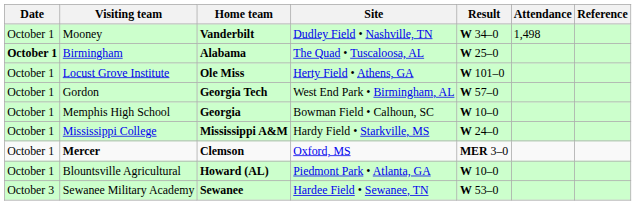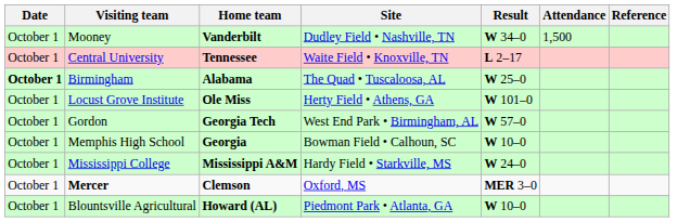 <table class="wikitable" style="font-size:95%;">
 <tr>
 <th>Date</th>
 <th>Visiting team</th>
 <th>Home team</th>
 <th>Site</th>
 <th>Result</th>
 <th>Attendance</th>
 <th class="unsortable">Reference</th>
 </tr>
 <tr bgcolor=ccffcc>
 <td>October 1</td>
 <td>Mooney</td>
 <td><strong>Vanderbilt</strong></td>
 <td><a href='#'>Dudley Field</a> • <a href='#'>Nashville, TN</a></td>
 <td><strong>W</strong> 34–0</td>
-<td>1,498</td>
+<td>1,500</td>
+<td></td>
+</tr>
+<tr bgcolor=ffcccc>
+<td>October 1</td>
+<td><a href='#'>Central University</a></td>
+<td><strong>Tennessee</strong></td>
+<td><a href='#'>Waite Field</a> • <a href='#'>Knoxville, TN</a></td>
+<td><strong>L</strong> 2–17</td>
+<td></td>
 <td></td>
 </tr>
 <tr bgcolor=ccffcc>
 <td><strong>October 1</strong></td>
 <td><a href='#'>Birmingham</a></td>
 <td><strong>Alabama</strong></td>
 <td><a href='#'>The Quad</a> • <a href='#'>Tuscaloosa, AL</a></td>
 <td><strong>W</strong> 25–0</td>
 <td></td>
 <td></td>
 </tr>
 <tr bgcolor=ccffcc>
 <td>October 1</td>
 <td><a href='#'>Locust Grove Institute</a></td>
 <td><strong>Ole Miss</strong></td>
 <td><a href='#'>Herty Field</a> • <a href='#'>Athens, GA</a></td>
 <td><strong>W</strong> 101–0</td>
 <td></td>
 <td></td>
 </tr>
 <tr bgcolor=ccffcc>
 <td>October 1</td>
 <td>Gordon</td>
 <td><strong>Georgia Tech</strong></td>
 <td>West End Park • <a href='#'>Birmingham, AL</a></td>
 <td><strong>W</strong> 57–0</td>
 <td></td>
 <td></td>
 </tr>
 <tr bgcolor=ccffcc>
 <td>October 1</td>
 <td>Memphis High School</td>
 <td><strong>Georgia</strong></td>
 <td>Bowman Field • Calhoun, SC</td>
 <td><strong>W</strong> 10–0</td>
 <td></td>
 <td></td>
 </tr>
 <tr bgcolor=ccffcc>
 <td>October 1</td>
 <td><a href='#'>Mississippi College</a></td>
 <td><strong>Mississippi A&M</strong></td>
 <td>Hardy Field • <a href='#'>Starkville, MS</a></td>
 <td><strong>W</strong> 24–0</td>
 <td></td>
 <td></td>
 </tr>
 <tr bgcolor=>
 <td>October 1</td>
 <td><strong>Mercer</strong></td>
 <td><strong>Clemson</strong></td>
 <td><a href='#'>Oxford, MS</a></td>
 <td><strong>MER</strong> 3–0</td>
 <td></td>
 <td></td>
 </tr>
 <tr bgcolor=ccffcc>
 <td>October 1</td>
 <td>Blountsville Agricultural</td>
 <td><strong>Howard (AL)</strong></td>
 <td><a href='#'>Piedmont Park</a> • <a href='#'>Atlanta, GA</a></td>
 <td><strong>W</strong> 10–0</td>
 <td></td>
 <td></td>
 </tr>
-<tr bgcolor=ccffcc>
-<td>October 3</td>
-<td>Sewanee Military Academy</td>
-<td><strong>Sewanee</strong></td>
-<td><a href='#'>Hardee Field</a> • <a href='#'>Sewanee, TN</a></td>
-<td><strong>W</strong> 53–0</td>
-<td></td>
-<td></td>
-</tr>
 </table>
